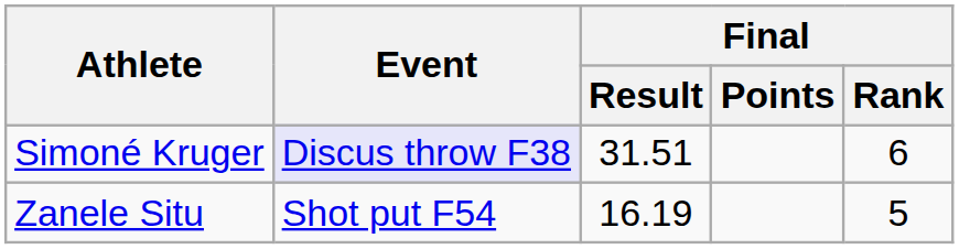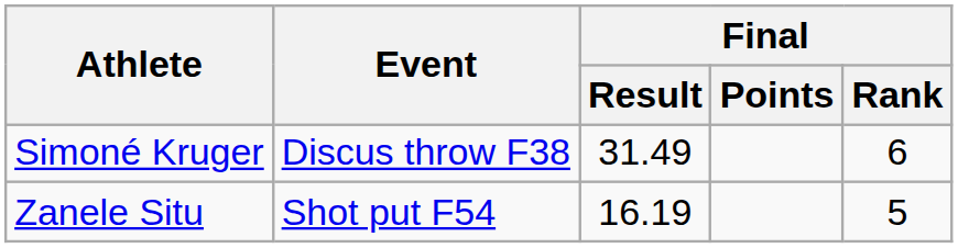 <table class=wikitable style="font-size:90%">
 <tr>
 <th rowspan="2">Athlete</th>
 <th rowspan="2">Event</th>
 <th colspan="3">Final</th>
 </tr>
 <tr>
 <th>Result</th>
 <th>Points</th>
 <th>Rank</th>
 </tr>
 <tr align=center>
 <td align=left><a href='#'>Simoné Kruger</a></td>
-<td align=left style="background: lavender;"><a href='#'>Discus throw F38</a></td>
-<td>31.51</td>
+<td align=left><a href='#'>Discus throw F38</a></td>
+<td>31.49</td>
 <td></td>
 <td>6</td>
 </tr>
 <tr align=center>
 <td align=left><a href='#'>Zanele Situ</a></td>
 <td align=left><a href='#'>Shot put F54</a></td>
 <td>16.19</td>
 <td></td>
 <td>5</td>
 </tr>
 </table>
